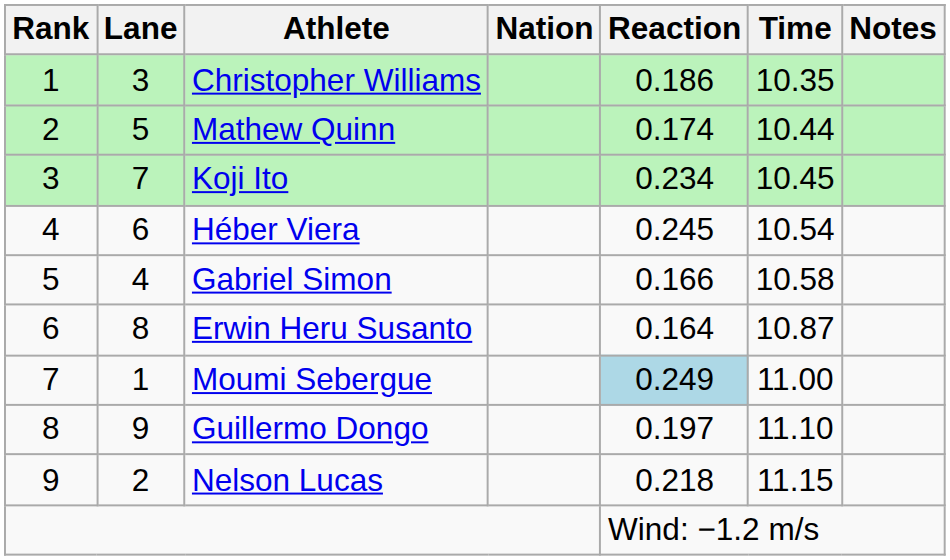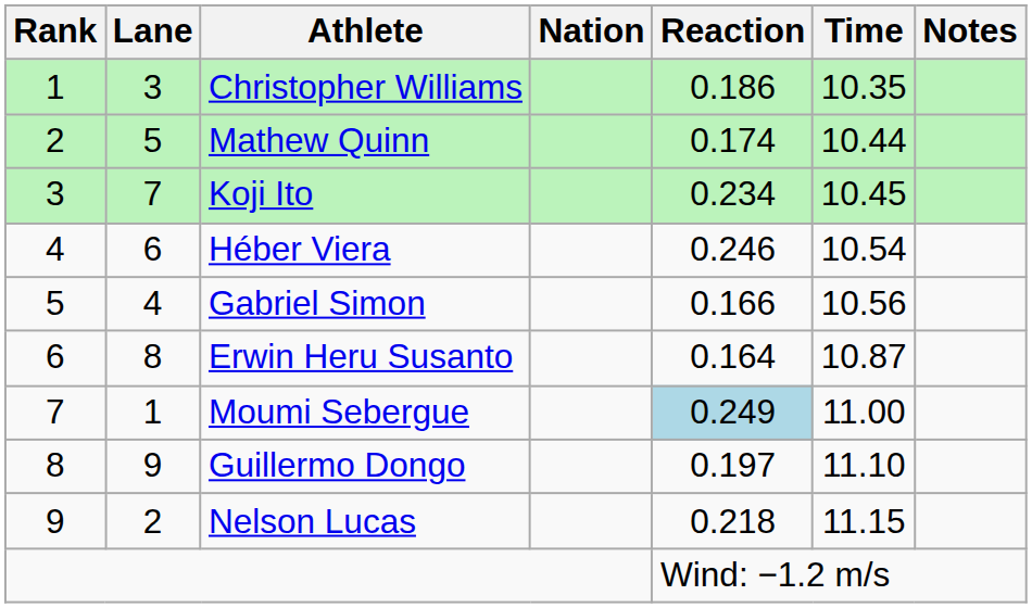 <table class="wikitable sortable" style="text-align:center">
 <tr>
 <th>Rank</th>
 <th>Lane</th>
 <th>Athlete</th>
 <th>Nation</th>
 <th>Reaction</th>
 <th>Time</th>
 <th>Notes</th>
 </tr>
 <tr bgcolor=bbf3bb>
 <td>1</td>
 <td>3</td>
 <td align="left"><a href='#'>Christopher Williams</a></td>
 <td align="left"></td>
 <td align="center">0.186</td>
 <td>10.35</td>
 <td></td>
 </tr>
 <tr bgcolor=bbf3bb>
 <td>2</td>
 <td>5</td>
 <td align="left"><a href='#'>Mathew Quinn</a></td>
 <td align="left"></td>
 <td align="center">0.174</td>
 <td>10.44</td>
 <td></td>
 </tr>
 <tr bgcolor=bbf3bb>
 <td>3</td>
 <td>7</td>
 <td align="left"><a href='#'>Koji Ito</a></td>
 <td align="left"></td>
 <td align="center">0.234</td>
 <td>10.45</td>
 <td></td>
 </tr>
 <tr>
 <td>4</td>
 <td>6</td>
 <td align="left"><a href='#'>Héber Viera</a></td>
 <td align="left"></td>
-<td align="center">0.245</td>
+<td align="center">0.246</td>
 <td>10.54</td>
 <td></td>
 </tr>
 <tr>
 <td>5</td>
 <td>4</td>
 <td align="left"><a href='#'>Gabriel Simon</a></td>
 <td align="left"></td>
 <td align="center">0.166</td>
-<td>10.58</td>
+<td>10.56</td>
 <td></td>
 </tr>
 <tr>
 <td>6</td>
 <td>8</td>
 <td align="left"><a href='#'>Erwin Heru Susanto</a></td>
 <td align="left"></td>
 <td align="center">0.164</td>
 <td>10.87</td>
 <td></td>
 </tr>
 <tr>
 <td>7</td>
 <td>1</td>
 <td align="left"><a href='#'>Moumi Sebergue</a></td>
 <td align="left"></td>
 <td align="center" style="background: lightblue;">0.249</td>
 <td>11.00</td>
 <td></td>
 </tr>
 <tr>
 <td>8</td>
 <td>9</td>
 <td align="left"><a href='#'>Guillermo Dongo</a></td>
 <td align="left"></td>
 <td align="center">0.197</td>
 <td>11.10</td>
 <td></td>
 </tr>
 <tr>
 <td>9</td>
 <td>2</td>
 <td align="left"><a href='#'>Nelson Lucas</a></td>
 <td align="left"></td>
 <td align="center">0.218</td>
 <td>11.15</td>
 <td></td>
 </tr>
 <tr class="sortbottom">
 <td colspan=4></td>
 <td colspan="3" style="text-align:left;">Wind: −1.2 m/s</td>
 </tr>
 </table>
